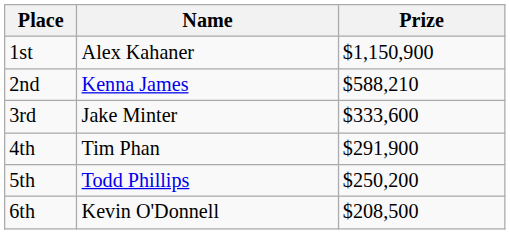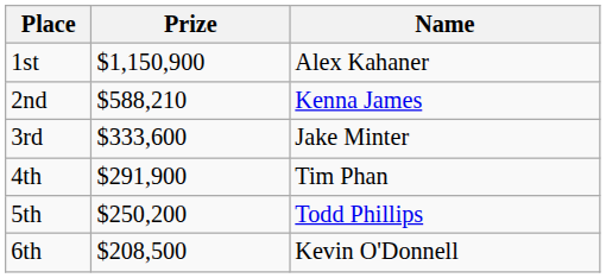 <table class="wikitable">
 <tr>
 <th width="50">Place</th>
+<th width="125">Prize</th>
 <th width="200">Name</th>
-<th width="125">Prize</th>
 </tr>
 <tr>
 <td>1st</td>
+<td>$1,150,900</td>
 <td>Alex Kahaner</td>
-<td>$1,150,900</td>
 </tr>
 <tr>
 <td>2nd</td>
+<td>$588,210</td>
 <td><a href='#'>Kenna James</a></td>
-<td>$588,210</td>
 </tr>
 <tr>
 <td>3rd</td>
+<td>$333,600</td>
 <td>Jake Minter</td>
-<td>$333,600</td>
 </tr>
 <tr>
 <td>4th</td>
+<td>$291,900</td>
 <td>Tim Phan</td>
-<td>$291,900</td>
 </tr>
 <tr>
 <td>5th</td>
+<td>$250,200</td>
 <td><a href='#'>Todd Phillips</a></td>
-<td>$250,200</td>
 </tr>
 <tr>
 <td>6th</td>
+<td>$208,500</td>
 <td>Kevin O'Donnell</td>
-<td>$208,500</td>
 </tr>
 </table>
